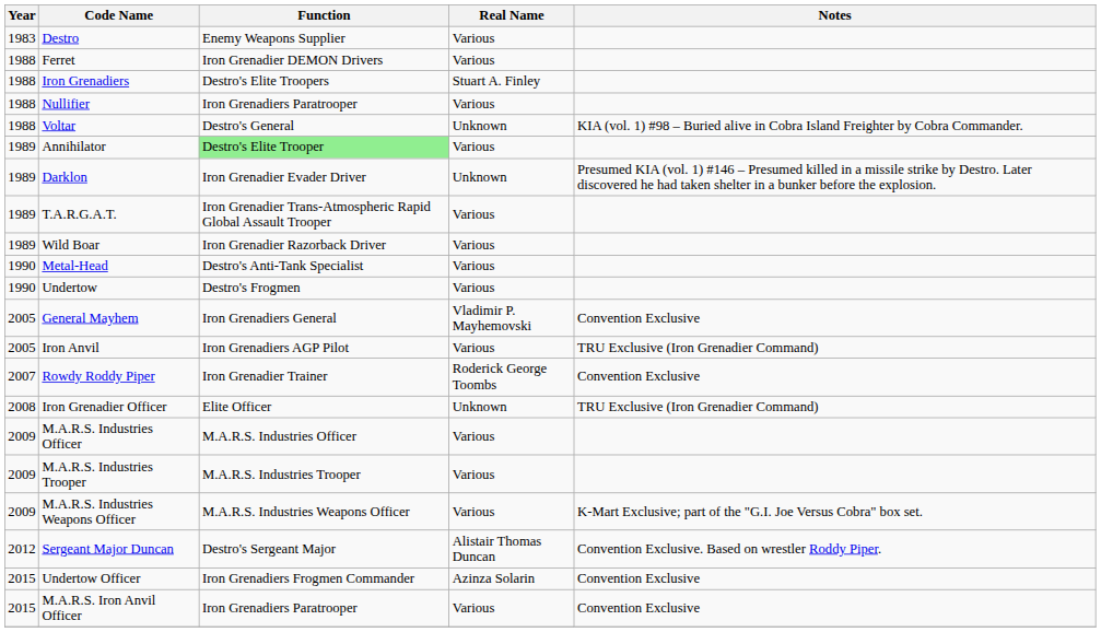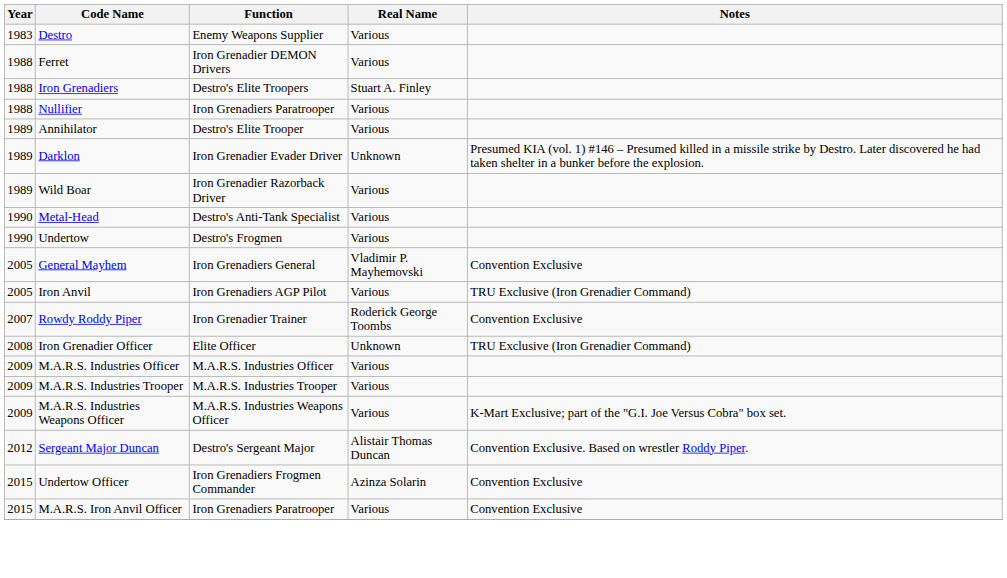 <table class="wikitable sortable" align="left" style="margin:auto;">
 <tr>
 <th>Year</th>
 <th>Code Name</th>
 <th>Function</th>
 <th>Real Name</th>
 <th>Notes</th>
 </tr>
 <tr>
 <td>1983</td>
 <td><a href='#'>Destro</a></td>
 <td>Enemy Weapons Supplier</td>
 <td>Various</td>
 <td></td>
 </tr>
 <tr>
 <td>1988</td>
 <td>Ferret</td>
 <td>Iron Grenadier DEMON Drivers</td>
 <td>Various</td>
 <td></td>
 </tr>
 <tr>
 <td>1988</td>
 <td><a href='#'>Iron Grenadiers</a></td>
 <td>Destro's Elite Troopers</td>
 <td>Stuart A. Finley</td>
 <td></td>
 </tr>
 <tr>
 <td>1988</td>
 <td><a href='#'>Nullifier</a></td>
 <td>Iron Grenadiers Paratrooper</td>
 <td>Various</td>
 <td></td>
 </tr>
 <tr>
-<td>1988</td>
-<td><a href='#'>Voltar</a></td>
-<td>Destro's General</td>
-<td>Unknown</td>
-<td>KIA (vol. 1) #98 – Buried alive in Cobra Island Freighter by Cobra Commander.</td>
-</tr>
-<tr>
 <td>1989</td>
 <td>Annihilator</td>
-<td style="background: lightgreen;">Destro's Elite Trooper</td>
+<td>Destro's Elite Trooper</td>
 <td>Various</td>
 <td></td>
 </tr>
 <tr>
 <td>1989</td>
 <td><a href='#'>Darklon</a></td>
 <td>Iron Grenadier Evader Driver</td>
 <td>Unknown</td>
 <td>Presumed KIA (vol. 1) #146 – Presumed killed in a missile strike by Destro. Later discovered he had taken shelter in a bunker before the explosion.</td>
-</tr>
-<tr>
-<td>1989</td>
-<td>T.A.R.G.A.T.</td>
-<td>Iron Grenadier Trans-Atmospheric Rapid Global Assault Trooper</td>
-<td>Various</td>
-<td></td>
 </tr>
 <tr>
 <td>1989</td>
 <td>Wild Boar</td>
 <td>Iron Grenadier Razorback Driver</td>
 <td>Various</td>
 <td></td>
 </tr>
 <tr>
 <td>1990</td>
 <td><a href='#'>Metal-Head</a></td>
 <td>Destro's Anti-Tank Specialist</td>
 <td>Various</td>
 <td></td>
 </tr>
 <tr>
 <td>1990</td>
 <td>Undertow</td>
 <td>Destro's Frogmen</td>
 <td>Various</td>
 <td></td>
 </tr>
 <tr>
 <td>2005</td>
 <td><a href='#'>General Mayhem</a></td>
 <td>Iron Grenadiers General</td>
 <td>Vladimir P. Mayhemovski</td>
 <td>Convention Exclusive</td>
 </tr>
 <tr>
 <td>2005</td>
 <td>Iron Anvil</td>
 <td>Iron Grenadiers AGP Pilot</td>
 <td>Various</td>
 <td>TRU Exclusive (Iron Grenadier Command)</td>
 </tr>
 <tr>
 <td>2007</td>
 <td><a href='#'>Rowdy Roddy Piper</a></td>
 <td>Iron Grenadier Trainer</td>
 <td>Roderick George Toombs</td>
 <td>Convention Exclusive</td>
 </tr>
 <tr>
 <td>2008</td>
 <td>Iron Grenadier Officer</td>
 <td>Elite Officer</td>
 <td>Unknown</td>
 <td>TRU Exclusive (Iron Grenadier Command)</td>
 </tr>
 <tr>
 <td>2009</td>
 <td>M.A.R.S. Industries Officer</td>
 <td>M.A.R.S. Industries Officer</td>
 <td>Various</td>
 <td></td>
 </tr>
 <tr>
 <td>2009</td>
 <td>M.A.R.S. Industries Trooper</td>
 <td>M.A.R.S. Industries Trooper</td>
 <td>Various</td>
 <td></td>
 </tr>
 <tr>
 <td>2009</td>
 <td>M.A.R.S. Industries Weapons Officer</td>
 <td>M.A.R.S. Industries Weapons Officer</td>
 <td>Various</td>
 <td>K-Mart Exclusive; part of the "G.I. Joe Versus Cobra" box set.</td>
 </tr>
 <tr>
 <td>2012</td>
 <td><a href='#'>Sergeant Major Duncan</a></td>
 <td>Destro's Sergeant Major</td>
 <td>Alistair Thomas Duncan</td>
 <td>Convention Exclusive. Based on wrestler <a href='#'>Roddy Piper</a>.</td>
 </tr>
 <tr>
 <td>2015</td>
 <td>Undertow Officer</td>
 <td>Iron Grenadiers Frogmen Commander</td>
 <td>Azinza Solarin</td>
 <td>Convention Exclusive</td>
 </tr>
 <tr>
 <td>2015</td>
 <td>M.A.R.S. Iron Anvil Officer</td>
 <td>Iron Grenadiers Paratrooper</td>
 <td>Various</td>
 <td>Convention Exclusive</td>
 </tr>
 <tr>
 </tr>
 </table>
